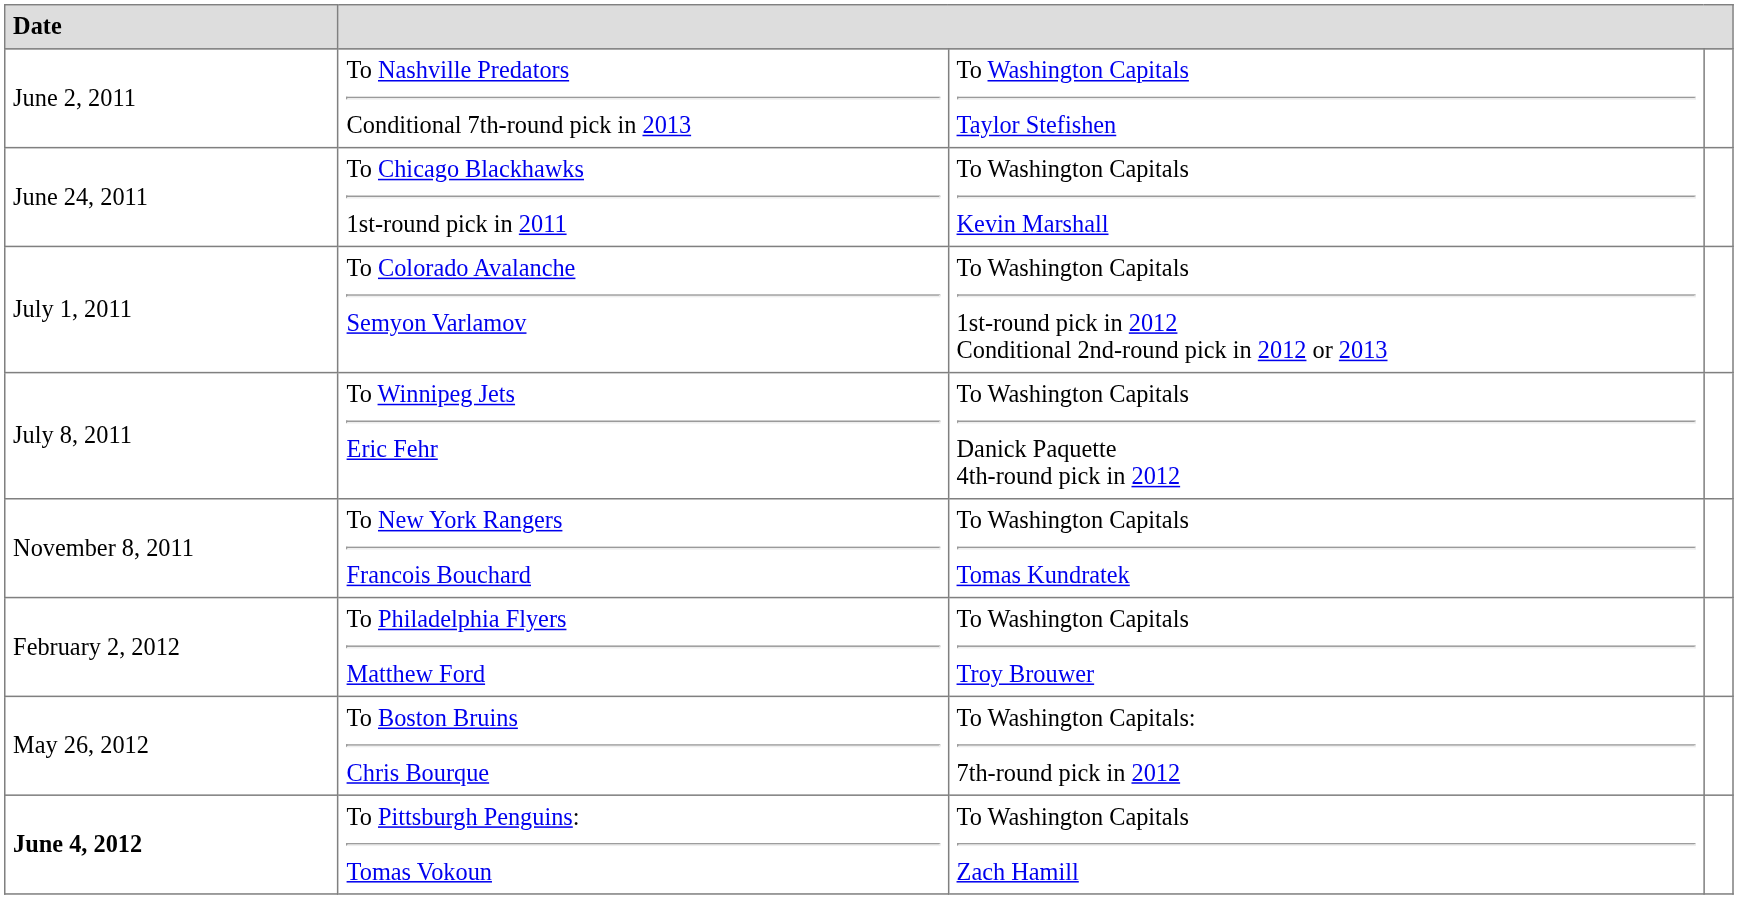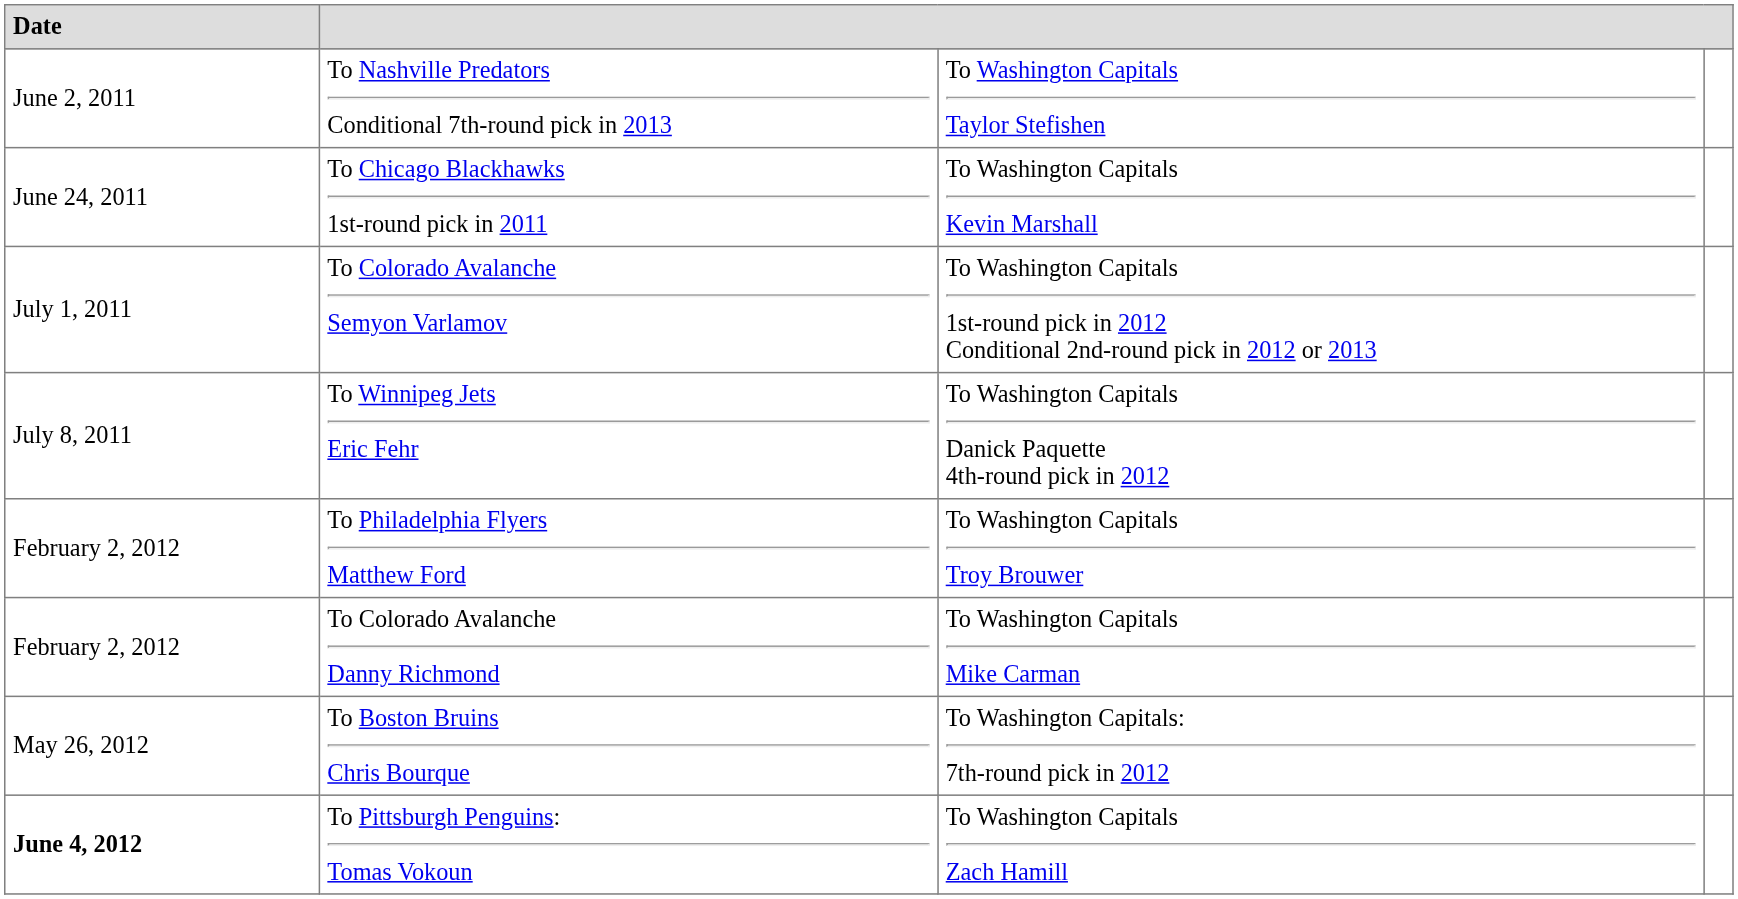 <table border="1"  cellpadding="5" style="border-collapse:collapse; width:90%;">
 <tr style="background:#ddd;">
 <td><strong>Date</strong></td>
 <th colspan="3"></th>
 </tr>
 <tr>
 <td>June 2, 2011</td>
 <td valign="top">To <a href='#'>Nashville Predators</a><hr>Conditional 7th-round pick in <a href='#'>2013</a></td>
 <td valign="top">To <a href='#'>Washington Capitals</a><hr><a href='#'>Taylor Stefishen</a></td>
 <td></td>
 </tr>
 <tr>
 <td>June 24, 2011</td>
 <td valign="top">To <a href='#'>Chicago Blackhawks</a><hr>1st-round pick in <a href='#'>2011</a></td>
 <td valign="top">To Washington Capitals <hr><a href='#'>Kevin Marshall</a></td>
 <td></td>
 </tr>
 <tr>
 <td>July 1, 2011</td>
 <td valign="top">To <a href='#'>Colorado Avalanche</a> <hr><a href='#'>Semyon Varlamov</a></td>
 <td valign="top">To Washington Capitals <hr>1st-round pick in <a href='#'>2012</a><br>Conditional 2nd-round pick in <a href='#'>2012</a> or <a href='#'>2013</a></td>
 <td></td>
 </tr>
 <tr>
 <td>July 8, 2011</td>
 <td valign="top">To <a href='#'>Winnipeg Jets</a> <hr><a href='#'>Eric Fehr</a></td>
 <td valign="top">To Washington Capitals <hr>Danick Paquette<br>4th-round pick in <a href='#'>2012</a></td>
 <td></td>
 </tr>
 <tr>
-<td>November 8, 2011</td>
-<td valign="top">To <a href='#'>New York Rangers</a> <hr><a href='#'>Francois Bouchard</a></td>
-<td valign="top">To Washington Capitals <hr><a href='#'>Tomas Kundratek</a></td>
+<td>February 2, 2012</td>
+<td valign="top">To <a href='#'>Philadelphia Flyers</a> <hr><a href='#'>Matthew Ford</a></td>
+<td valign="top">To Washington Capitals<hr><a href='#'>Troy Brouwer</a></td>
 <td></td>
 </tr>
 <tr>
 <td>February 2, 2012</td>
-<td valign="top">To <a href='#'>Philadelphia Flyers</a> <hr><a href='#'>Matthew Ford</a></td>
-<td valign="top">To Washington Capitals<hr><a href='#'>Troy Brouwer</a></td>
+<td valign="top">To Colorado Avalanche <hr><a href='#'>Danny Richmond</a></td>
+<td valign="top">To Washington Capitals <hr><a href='#'>Mike Carman</a></td>
 <td></td>
 </tr>
 <tr>
 <td>May 26, 2012</td>
 <td valign="top">To <a href='#'>Boston Bruins</a> <hr><a href='#'>Chris Bourque</a></td>
 <td valign="top">To Washington Capitals: <hr> 7th-round pick in <a href='#'>2012</a></td>
 <td></td>
 </tr>
 <tr>
 <td><strong>June 4, 2012</strong></td>
 <td valign="top">To <a href='#'>Pittsburgh Penguins</a>: <hr> <a href='#'>Tomas Vokoun</a></td>
 <td valign="top">To Washington Capitals <hr><a href='#'>Zach Hamill</a></td>
 <td></td>
 </tr>
 </table>
